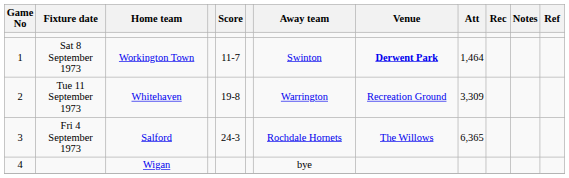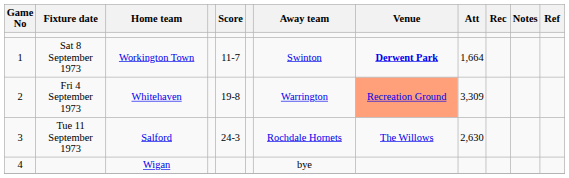 <table class="wikitable" style="text-align:center;">
 <tr>
 <th width=20 abbr="No">Game No</th>
 <th width=100 abbr="Date">Fixture date</th>
 <th width=150 abbr="Home team">Home team</th>
 <th width=5 abbr="space"></th>
 <th width=20 abbr="Score">Score</th>
 <th width=5 abbr="space"></th>
 <th width=150 abbr="Away team">Away team</th>
 <th width=150 abbr="Venue">Venue</th>
 <th width=30 abbr="Att">Att</th>
 <th width=30 abbr="Rec">Rec</th>
 <th width=20 abbr="Notes">Notes</th>
 <th width=30 abbr="Ref">Ref</th>
 </tr>
 <tr>
 <td></td>
 <td></td>
 <td></td>
 <td></td>
 <td></td>
 <td></td>
 <td></td>
 <td></td>
 <td></td>
 <td></td>
 <td></td>
 </tr>
 <tr>
 <td>1</td>
 <td>Sat 8 September 1973</td>
 <td><a href='#'>Workington Town</a></td>
 <td></td>
 <td>11-7</td>
 <td></td>
 <td><a href='#'>Swinton</a></td>
 <td><strong><a href='#'>Derwent Park</a></strong></td>
-<td>1,464</td>
+<td>1,664</td>
 <td></td>
 <td></td>
 <td></td>
 </tr>
 <tr>
 <td>2</td>
-<td>Tue 11 September 1973</td>
+<td>Fri 4 September 1973</td>
 <td><a href='#'>Whitehaven</a></td>
 <td></td>
 <td>19-8</td>
 <td></td>
 <td><a href='#'>Warrington</a></td>
-<td><a href='#'>Recreation Ground</a></td>
+<td style="background: lightsalmon;"><a href='#'>Recreation Ground</a></td>
 <td>3,309</td>
 <td></td>
 <td></td>
 <td></td>
 </tr>
 <tr>
 <td>3</td>
-<td>Fri 4 September 1973</td>
+<td>Tue 11 September 1973</td>
 <td><a href='#'>Salford</a></td>
 <td></td>
 <td>24-3</td>
 <td></td>
 <td><a href='#'>Rochdale Hornets</a></td>
 <td><a href='#'>The Willows</a></td>
-<td>6,365</td>
+<td>2,630</td>
 <td></td>
 <td></td>
 <td></td>
 </tr>
 <tr>
 <td>4</td>
 <td></td>
 <td><a href='#'>Wigan</a></td>
 <td></td>
 <td></td>
 <td></td>
 <td>bye</td>
 <td></td>
 <td></td>
 <td></td>
 <td></td>
 <td></td>
 </tr>
 <tr>
 </tr>
 </table>
